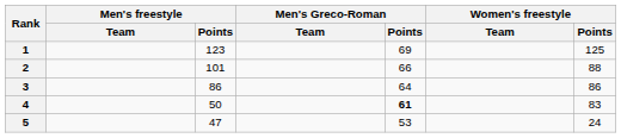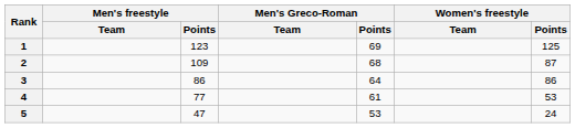 <table class="wikitable" style="text-align:center;">
 <tr>
 <th width=50 rowspan="2">Rank</th>
 <th colspan="2">Men's freestyle</th>
 <th colspan="2">Men's Greco-Roman</th>
 <th colspan="2">Women's freestyle</th>
 </tr>
 <tr>
 <th width=200>Team</th>
 <th width=50>Points</th>
 <th width=200>Team</th>
 <th width=50>Points</th>
 <th width=200>Team</th>
 <th width=50>Points</th>
 </tr>
 <tr>
 <th>1</th>
 <td align=left></td>
 <td>123</td>
 <td align=left></td>
 <td>69</td>
 <td align=left></td>
 <td>125</td>
 </tr>
 <tr>
 <th>2</th>
 <td align=left></td>
-<td>101</td>
+<td>109</td>
 <td align=left></td>
-<td>66</td>
+<td>68</td>
 <td align=left></td>
-<td>88</td>
+<td>87</td>
 </tr>
 <tr>
 <th>3</th>
 <td align=left></td>
 <td>86</td>
 <td align=left></td>
 <td>64</td>
 <td align=left></td>
 <td>86</td>
 </tr>
 <tr>
 <th>4</th>
 <td align=left></td>
-<td>50</td>
+<td>77</td>
 <td align=left></td>
-<td><strong>61</strong></td>
+<td>61</td>
 <td align=left></td>
-<td>83</td>
+<td>53</td>
 </tr>
 <tr>
 <th>5</th>
 <td align=left></td>
 <td>47</td>
 <td align=left></td>
 <td>53</td>
 <td align=left></td>
 <td>24</td>
 </tr>
 </table>
